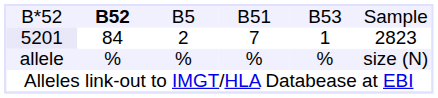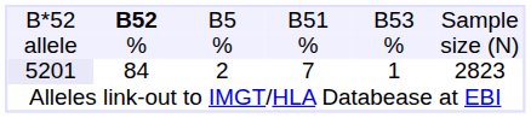 <table border="0" cellspacing="0" cellpadding="0" align="left" style="text-align:center; background:#ffffff; margin-right: 1em; border:2px #e0e0ff solid;">
 <tr style="background:#f0f0ff">
 <td style="width:60px">B*52</td>
 <td style="width:60px"><strong>B52</strong></td>
 <td style="width:60px">B5</td>
 <td style="width:60px">B51</td>
 <td style="width:60px">B53</td>
 <td style="width:60px">Sample</td>
-</tr>
-<tr>
-<td style = "background:#e8e8f8">5201</td>
-<td>84</td>
-<td>2</td>
-<td>7</td>
-<td>1</td>
-<td>2823</td>
 </tr>
 <tr style="background:#f0f0ff">
 <td>allele</td>
 <td>%</td>
 <td>%</td>
 <td>%</td>
 <td>%</td>
 <td>size (N)</td>
 </tr>
 <tr>
+<td style = "background:#e8e8f8">5201</td>
+<td>84</td>
+<td>2</td>
+<td>7</td>
+<td>1</td>
+<td>2823</td>
+</tr>
+<tr>
 <td colspan = 6>Alleles link-out to <a href='#'>IMGT</a>/<a href='#'>HLA</a> Databease at <a href='#'>EBI</a></td>
 </tr>
 </table>
